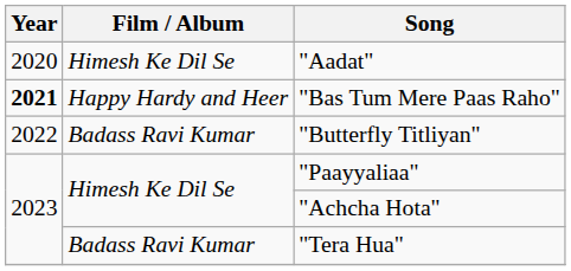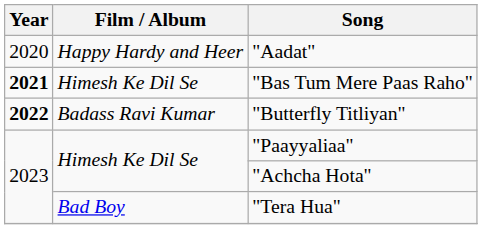 <table class="wikitable">
 <tr>
 <th>Year</th>
 <th>Film / Album</th>
 <th>Song</th>
 </tr>
 <tr>
 <td>2020</td>
-<td><em>Himesh Ke Dil Se</em></td>
+<td><em>Happy Hardy and Heer</em></td>
 <td>"Aadat"</td>
 </tr>
 <tr>
 <td><strong>2021</strong></td>
-<td><em>Happy Hardy and Heer</em></td>
+<td><em>Himesh Ke Dil Se</em></td>
 <td>"Bas Tum Mere Paas Raho"</td>
 </tr>
 <tr>
-<td>2022</td>
+<td><strong>2022</strong></td>
 <td><em>Badass Ravi Kumar</em></td>
 <td>"Butterfly Titliyan"</td>
 </tr>
 <tr>
 <td rowspan="3">2023</td>
 <td rowspan="2"><em>Himesh Ke Dil Se</em></td>
 <td>"Paayyaliaa"</td>
 </tr>
 <tr>
 <td>"Achcha Hota"</td>
 </tr>
 <tr>
-<td><em>Badass Ravi Kumar</em></td>
+<td><em><a href='#'>Bad Boy</a></em></td>
 <td>"Tera Hua"</td>
 </tr>
 <tr>
 </tr>
 </table>
